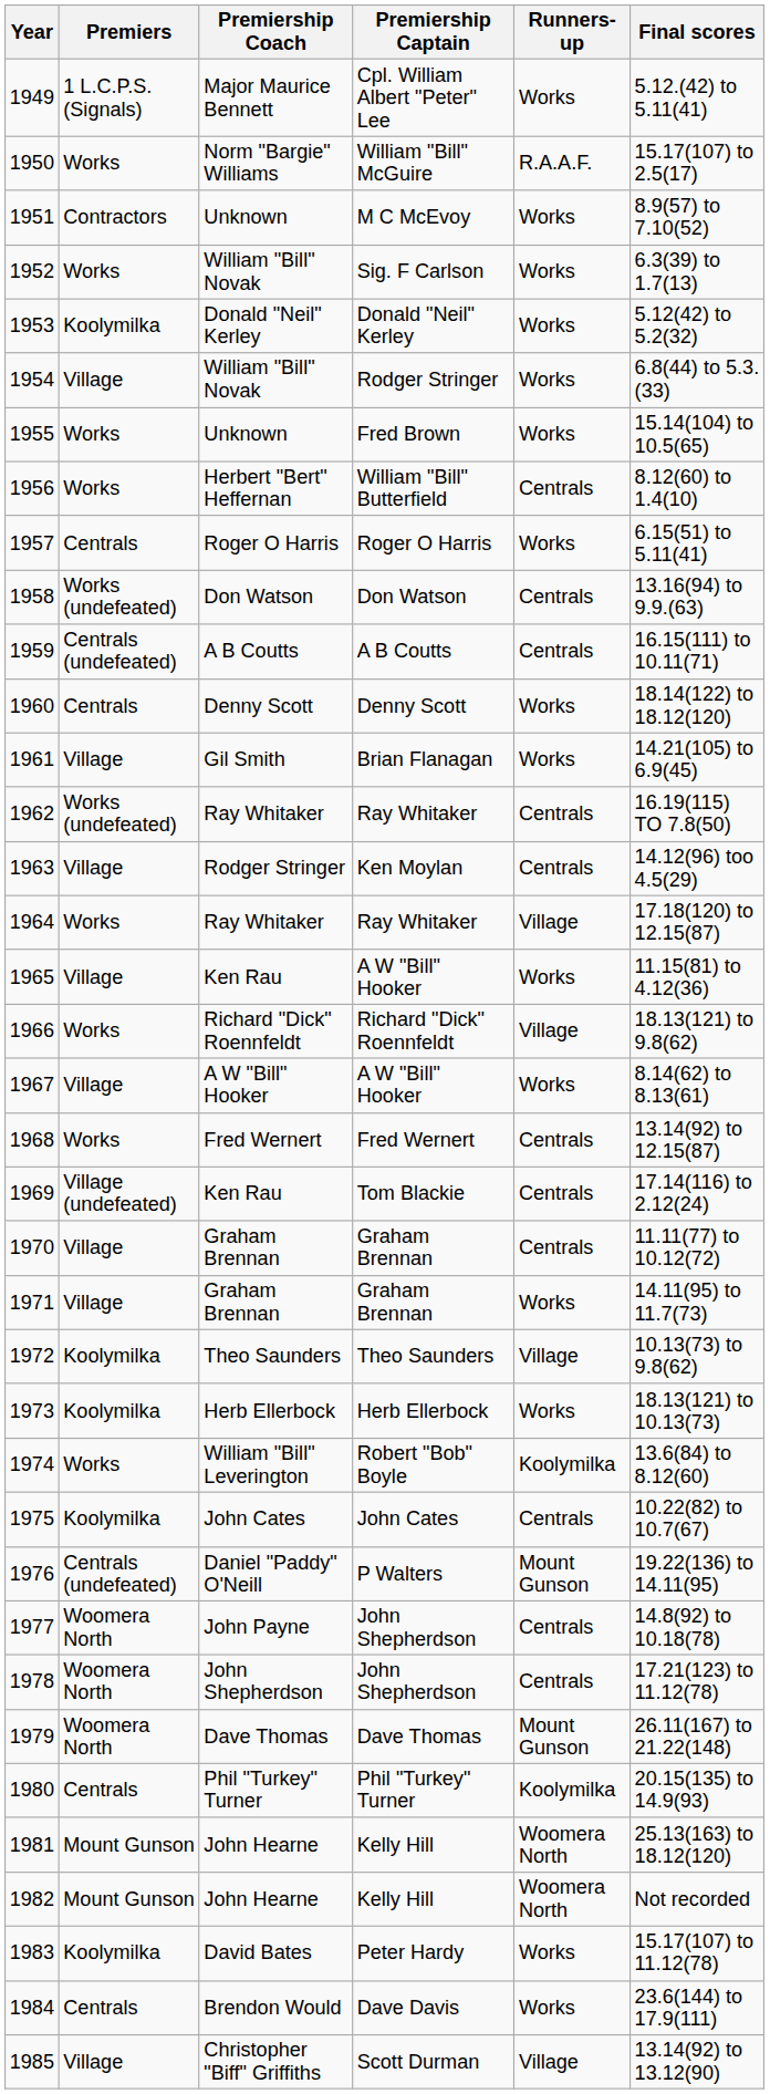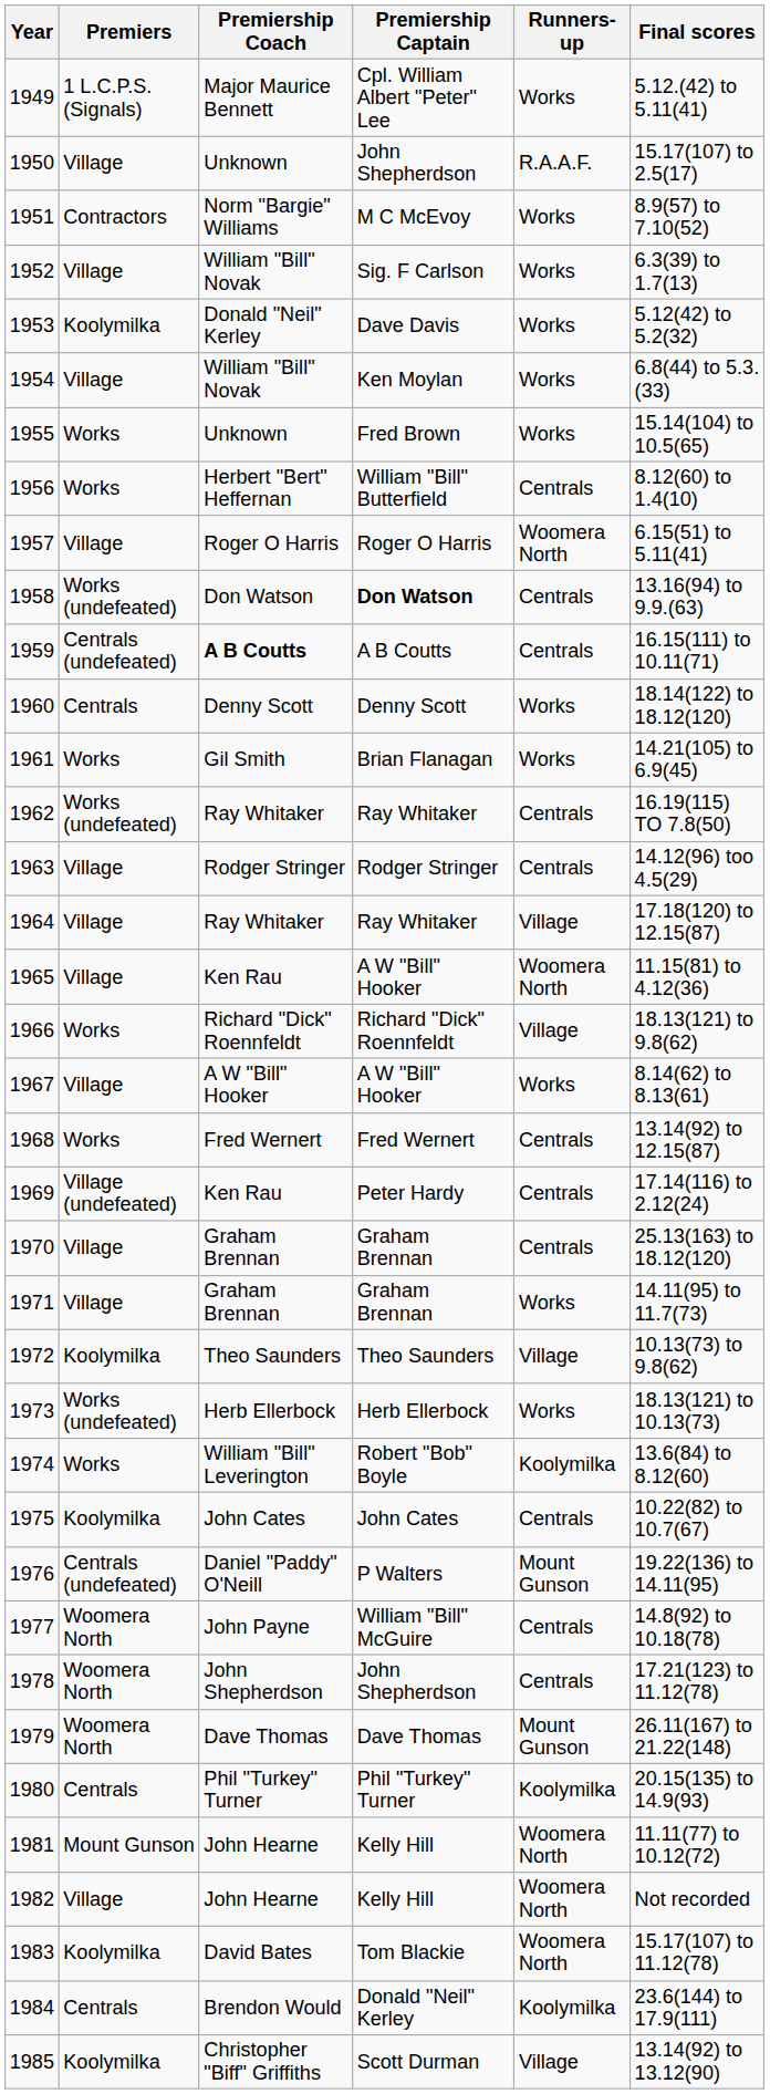 <table class="wikitable sortable">
 <tr>
 <th>Year</th>
 <th>Premiers</th>
 <th>Premiership Coach</th>
 <th>Premiership Captain</th>
 <th>Runners-up</th>
 <th>Final scores</th>
 </tr>
 <tr>
 <td>1949</td>
 <td>1 L.C.P.S. (Signals)</td>
 <td>Major Maurice Bennett</td>
 <td>Cpl. William Albert "Peter" Lee</td>
 <td>Works</td>
 <td>5.12.(42) to 5.11(41)</td>
 </tr>
 <tr>
 <td>1950</td>
-<td>Works</td>
-<td>Norm "Bargie" Williams</td>
-<td>William "Bill" McGuire</td>
+<td>Village</td>
+<td>Unknown</td>
+<td>John Shepherdson</td>
 <td>R.A.A.F.</td>
 <td>15.17(107) to 2.5(17)</td>
 </tr>
 <tr>
 <td>1951</td>
 <td>Contractors</td>
-<td>Unknown</td>
+<td>Norm "Bargie" Williams</td>
 <td>M C McEvoy</td>
 <td>Works</td>
 <td>8.9(57) to 7.10(52)</td>
 </tr>
 <tr>
 <td>1952</td>
-<td>Works</td>
+<td>Village</td>
 <td>William "Bill" Novak</td>
 <td>Sig. F Carlson</td>
 <td>Works</td>
 <td>6.3(39) to 1.7(13)</td>
 </tr>
 <tr>
 <td>1953</td>
 <td>Koolymilka</td>
 <td>Donald "Neil" Kerley</td>
-<td>Donald "Neil" Kerley</td>
+<td>Dave Davis</td>
 <td>Works</td>
 <td>5.12(42) to 5.2(32)</td>
 </tr>
 <tr>
 <td>1954</td>
 <td>Village</td>
 <td>William "Bill" Novak</td>
-<td>Rodger Stringer</td>
+<td>Ken Moylan</td>
 <td>Works</td>
 <td>6.8(44) to 5.3.(33)</td>
 </tr>
 <tr>
 <td>1955</td>
 <td>Works</td>
 <td>Unknown</td>
 <td>Fred Brown</td>
 <td>Works</td>
 <td>15.14(104) to 10.5(65)</td>
 </tr>
 <tr>
 <td>1956</td>
 <td>Works</td>
 <td>Herbert "Bert" Heffernan</td>
 <td>William "Bill" Butterfield</td>
 <td>Centrals</td>
 <td>8.12(60) to 1.4(10)</td>
 </tr>
 <tr>
 <td>1957</td>
-<td>Centrals</td>
+<td>Village</td>
 <td>Roger O Harris</td>
 <td>Roger O Harris</td>
-<td>Works</td>
+<td>Woomera North</td>
 <td>6.15(51) to 5.11(41)</td>
 </tr>
 <tr>
 <td>1958</td>
 <td>Works (undefeated)</td>
 <td>Don Watson</td>
-<td>Don Watson</td>
+<td><strong>Don Watson</strong></td>
 <td>Centrals</td>
 <td>13.16(94) to 9.9.(63)</td>
 </tr>
 <tr>
 <td>1959</td>
 <td>Centrals (undefeated)</td>
-<td>A B Coutts</td>
+<td><strong>A B Coutts</strong></td>
 <td>A B Coutts</td>
 <td>Centrals</td>
 <td>16.15(111) to 10.11(71)</td>
 </tr>
 <tr>
 <td>1960</td>
 <td>Centrals</td>
 <td>Denny Scott</td>
 <td>Denny Scott</td>
 <td>Works</td>
 <td>18.14(122) to 18.12(120)</td>
 </tr>
 <tr>
 <td>1961</td>
-<td>Village</td>
+<td>Works</td>
 <td>Gil Smith</td>
 <td>Brian Flanagan</td>
 <td>Works</td>
 <td>14.21(105) to 6.9(45)</td>
 </tr>
 <tr>
 <td>1962</td>
 <td>Works (undefeated)</td>
 <td>Ray Whitaker</td>
 <td>Ray Whitaker</td>
 <td>Centrals</td>
 <td>16.19(115) TO 7.8(50)</td>
 </tr>
 <tr>
 <td>1963</td>
 <td>Village</td>
 <td>Rodger Stringer</td>
-<td>Ken Moylan</td>
+<td>Rodger Stringer</td>
 <td>Centrals</td>
 <td>14.12(96) too 4.5(29)</td>
 </tr>
 <tr>
 <td>1964</td>
-<td>Works</td>
+<td>Village</td>
 <td>Ray Whitaker</td>
 <td>Ray Whitaker</td>
 <td>Village</td>
 <td>17.18(120) to 12.15(87)</td>
 </tr>
 <tr>
 <td>1965</td>
 <td>Village</td>
 <td>Ken Rau</td>
 <td>A W "Bill" Hooker</td>
-<td>Works</td>
+<td>Woomera North</td>
 <td>11.15(81) to 4.12(36)</td>
 </tr>
 <tr>
 <td>1966</td>
 <td>Works</td>
 <td>Richard "Dick" Roennfeldt</td>
 <td>Richard "Dick" Roennfeldt</td>
 <td>Village</td>
 <td>18.13(121) to 9.8(62)</td>
 </tr>
 <tr>
 <td>1967</td>
 <td>Village</td>
 <td>A W "Bill" Hooker</td>
 <td>A W "Bill" Hooker</td>
 <td>Works</td>
 <td>8.14(62) to 8.13(61)</td>
 </tr>
 <tr>
 <td>1968</td>
 <td>Works</td>
 <td>Fred Wernert</td>
 <td>Fred Wernert</td>
 <td>Centrals</td>
 <td>13.14(92) to 12.15(87)</td>
 </tr>
 <tr>
 <td>1969</td>
 <td>Village (undefeated)</td>
 <td>Ken Rau</td>
-<td>Tom Blackie</td>
+<td>Peter Hardy</td>
 <td>Centrals</td>
 <td>17.14(116) to 2.12(24)</td>
 </tr>
 <tr>
 <td>1970</td>
 <td>Village</td>
 <td>Graham Brennan</td>
 <td>Graham Brennan</td>
 <td>Centrals</td>
-<td>11.11(77) to 10.12(72)</td>
+<td>25.13(163) to 18.12(120)</td>
 </tr>
 <tr>
 <td>1971</td>
 <td>Village</td>
 <td>Graham Brennan</td>
 <td>Graham Brennan</td>
 <td>Works</td>
 <td>14.11(95) to 11.7(73)</td>
 </tr>
 <tr>
 <td>1972</td>
 <td>Koolymilka</td>
 <td>Theo Saunders</td>
 <td>Theo Saunders</td>
 <td>Village</td>
 <td>10.13(73) to 9.8(62)</td>
 </tr>
 <tr>
 <td>1973</td>
-<td>Koolymilka</td>
+<td>Works (undefeated)</td>
 <td>Herb Ellerbock</td>
 <td>Herb Ellerbock</td>
 <td>Works</td>
 <td>18.13(121) to 10.13(73)</td>
 </tr>
 <tr>
 <td>1974</td>
 <td>Works</td>
 <td>William "Bill" Leverington</td>
 <td>Robert "Bob" Boyle</td>
 <td>Koolymilka</td>
 <td>13.6(84) to 8.12(60)</td>
 </tr>
 <tr>
 <td>1975</td>
 <td>Koolymilka</td>
 <td>John Cates</td>
 <td>John Cates</td>
 <td>Centrals</td>
 <td>10.22(82) to 10.7(67)</td>
 </tr>
 <tr>
 <td>1976</td>
 <td>Centrals (undefeated)</td>
 <td>Daniel "Paddy" O'Neill</td>
 <td>P Walters</td>
 <td>Mount Gunson</td>
 <td>19.22(136) to 14.11(95)</td>
 </tr>
 <tr>
 <td>1977</td>
 <td>Woomera North</td>
 <td>John Payne</td>
-<td>John Shepherdson</td>
+<td>William "Bill" McGuire</td>
 <td>Centrals</td>
 <td>14.8(92) to 10.18(78)</td>
 </tr>
 <tr>
 <td>1978</td>
 <td>Woomera North</td>
 <td>John Shepherdson</td>
 <td>John Shepherdson</td>
 <td>Centrals</td>
 <td>17.21(123) to 11.12(78)</td>
 </tr>
 <tr>
 <td>1979</td>
 <td>Woomera North</td>
 <td>Dave Thomas</td>
 <td>Dave Thomas</td>
 <td>Mount Gunson</td>
 <td>26.11(167) to 21.22(148)</td>
 </tr>
 <tr>
 <td>1980</td>
 <td>Centrals</td>
 <td>Phil "Turkey" Turner</td>
 <td>Phil "Turkey" Turner</td>
 <td>Koolymilka</td>
 <td>20.15(135) to 14.9(93)</td>
 </tr>
 <tr>
 <td>1981</td>
 <td>Mount Gunson</td>
 <td>John Hearne</td>
 <td>Kelly Hill</td>
 <td>Woomera North</td>
-<td>25.13(163) to 18.12(120)</td>
+<td>11.11(77) to 10.12(72)</td>
 </tr>
 <tr>
 <td>1982</td>
-<td>Mount Gunson</td>
+<td>Village</td>
 <td>John Hearne</td>
 <td>Kelly Hill</td>
 <td>Woomera North</td>
 <td>Not recorded</td>
 </tr>
 <tr>
 <td>1983</td>
 <td>Koolymilka</td>
 <td>David Bates</td>
-<td>Peter Hardy</td>
-<td>Works</td>
+<td>Tom Blackie</td>
+<td>Woomera North</td>
 <td>15.17(107) to 11.12(78)</td>
 </tr>
 <tr>
 <td>1984</td>
 <td>Centrals</td>
 <td>Brendon Would</td>
-<td>Dave Davis</td>
-<td>Works</td>
+<td>Donald "Neil" Kerley</td>
+<td>Koolymilka</td>
 <td>23.6(144) to 17.9(111)</td>
 </tr>
 <tr>
 <td>1985</td>
-<td>Village</td>
+<td>Koolymilka</td>
 <td>Christopher "Biff" Griffiths</td>
 <td>Scott Durman</td>
 <td>Village</td>
 <td>13.14(92) to 13.12(90)</td>
 </tr>
 </table>
